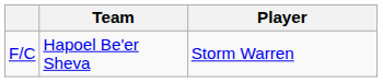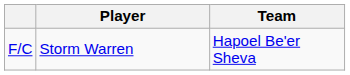 <table class="wikitable">
 <tr>
 <th align="center"></th>
+<th style="text-align:center;width:175px;">Player</th>
 <th style="text-align:center;width:135px;">Team</th>
-<th style="text-align:center;width:175px;">Player</th>
 </tr>
 <tr>
 <td align=center><a href='#'>F/C</a></td>
+<td> <a href='#'>Storm Warren</a></td>
 <td><a href='#'>Hapoel Be'er Sheva</a></td>
-<td> <a href='#'>Storm Warren</a></td>
 </tr>
 </table>
